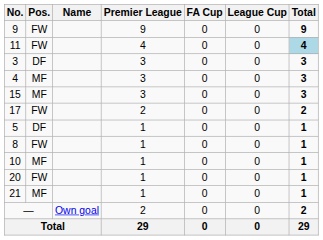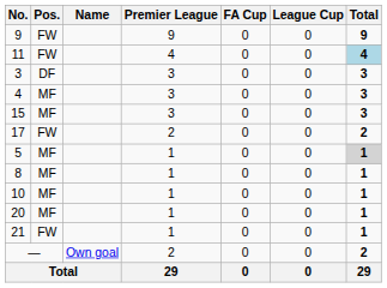 <table class="wikitable sortable" style="text-align: center;">
 <tr>
 <th>No.</th>
 <th>Pos.</th>
 <th>Name</th>
 <th>Premier League</th>
 <th>FA Cup</th>
 <th>League Cup</th>
 <th>Total</th>
 </tr>
 <tr>
 <td>9</td>
 <td>FW</td>
 <td></td>
 <td>9</td>
 <td>0</td>
 <td>0</td>
 <td><strong>9</strong></td>
 </tr>
 <tr>
 <td>11</td>
 <td>FW</td>
 <td></td>
 <td>4</td>
 <td>0</td>
 <td>0</td>
 <td style="background: lightblue;"><strong>4</strong></td>
 </tr>
 <tr>
 <td>3</td>
 <td>DF</td>
 <td></td>
 <td>3</td>
 <td>0</td>
 <td>0</td>
 <td><strong>3</strong></td>
 </tr>
 <tr>
 <td>4</td>
 <td>MF</td>
 <td></td>
 <td>3</td>
 <td>0</td>
 <td>0</td>
 <td><strong>3</strong></td>
 </tr>
 <tr>
 <td>15</td>
 <td>MF</td>
 <td></td>
 <td>3</td>
 <td>0</td>
 <td>0</td>
 <td><strong>3</strong></td>
 </tr>
 <tr>
 <td>17</td>
 <td>FW</td>
 <td></td>
 <td>2</td>
 <td>0</td>
 <td>0</td>
 <td><strong>2</strong></td>
 </tr>
 <tr>
 <td>5</td>
-<td>DF</td>
+<td>MF</td>
 <td></td>
 <td>1</td>
 <td>0</td>
 <td>0</td>
-<td><strong>1</strong></td>
+<td style="background: lightgrey;"><strong>1</strong></td>
 </tr>
 <tr>
 <td>8</td>
-<td>FW</td>
+<td>MF</td>
 <td></td>
 <td>1</td>
 <td>0</td>
 <td>0</td>
 <td><strong>1</strong></td>
 </tr>
 <tr>
 <td>10</td>
 <td>MF</td>
 <td></td>
 <td>1</td>
 <td>0</td>
 <td>0</td>
 <td><strong>1</strong></td>
 </tr>
 <tr>
 <td>20</td>
-<td>FW</td>
+<td>MF</td>
 <td></td>
 <td>1</td>
 <td>0</td>
 <td>0</td>
 <td><strong>1</strong></td>
 </tr>
 <tr>
 <td>21</td>
-<td>MF</td>
+<td>FW</td>
 <td></td>
 <td>1</td>
 <td>0</td>
 <td>0</td>
 <td><strong>1</strong></td>
 </tr>
 <tr class="sortbottom">
 <td colspan=2>—</td>
 <td><a href='#'>Own goal</a></td>
 <td>2</td>
 <td>0</td>
 <td>0</td>
 <td><strong>2</strong></td>
 </tr>
 <tr>
 <th colspan=3>Total</th>
 <th>29</th>
 <th>0</th>
 <th>0</th>
 <th>29</th>
 </tr>
 </table>
